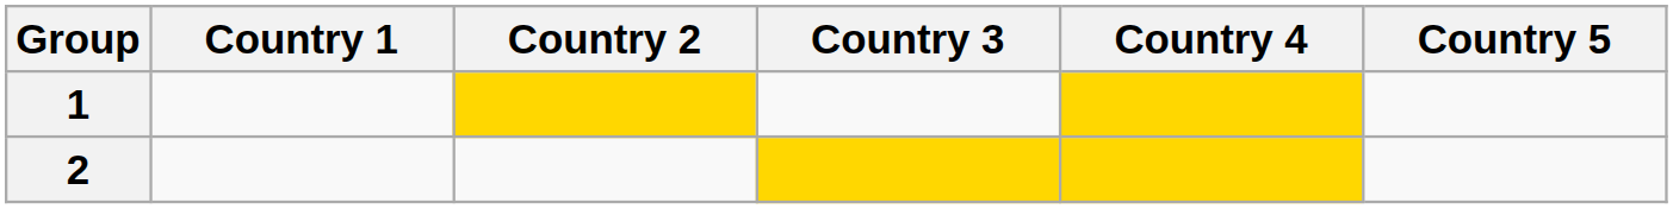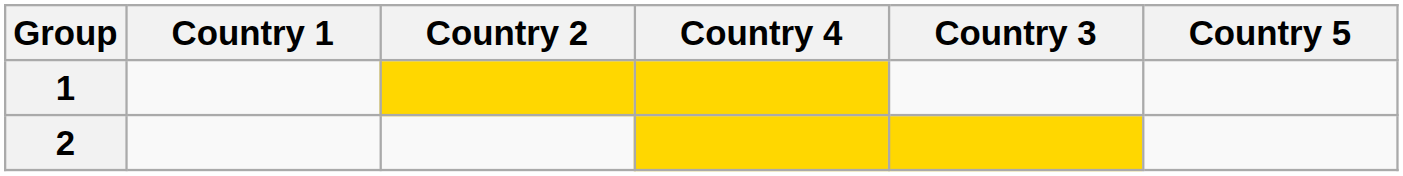 <table class="wikitable sortable" style="font-size: 95%;">
 <tr>
 <th>Group</th>
 <th width="155">Country 1</th>
 <th width="155">Country 2</th>
+<th width="155">Country 4</th>
 <th width="155">Country 3</th>
-<th width="155">Country 4</th>
 <th width="155">Country 5</th>
 </tr>
 <tr>
 <th>1</th>
 <td></td>
 <td bgcolor="gold"></td>
+<td bgcolor="gold"></td>
 <td></td>
-<td bgcolor="gold"></td>
 <td></td>
 </tr>
 <tr>
 <th>2</th>
 <td></td>
 <td></td>
 <td bgcolor="gold"></td>
 <td bgcolor="gold"></td>
 <td></td>
 </tr>
 </table>
